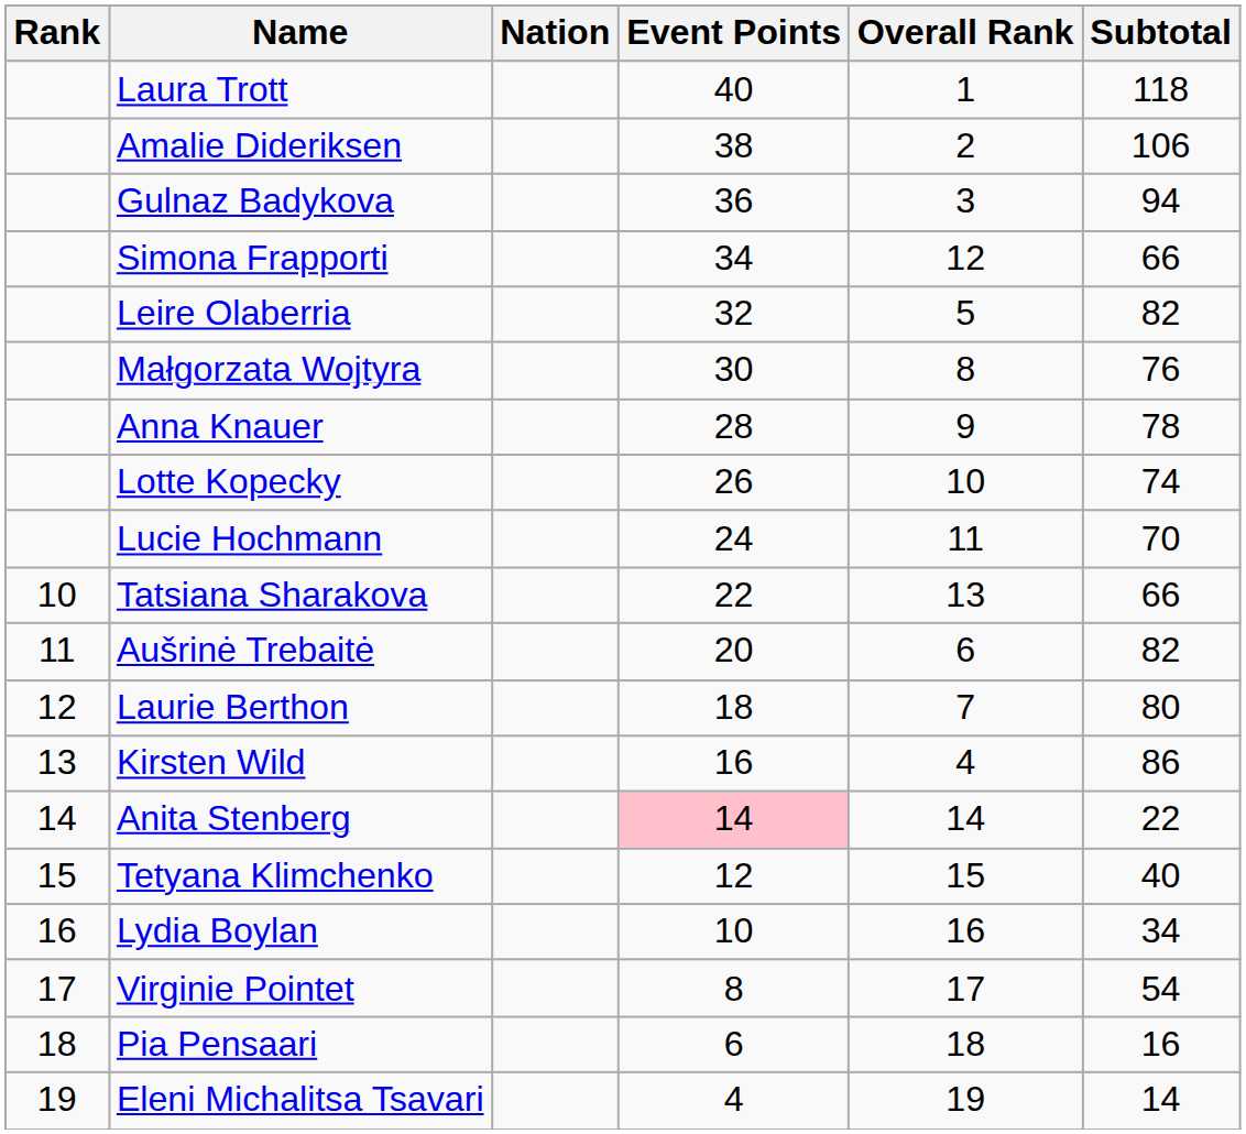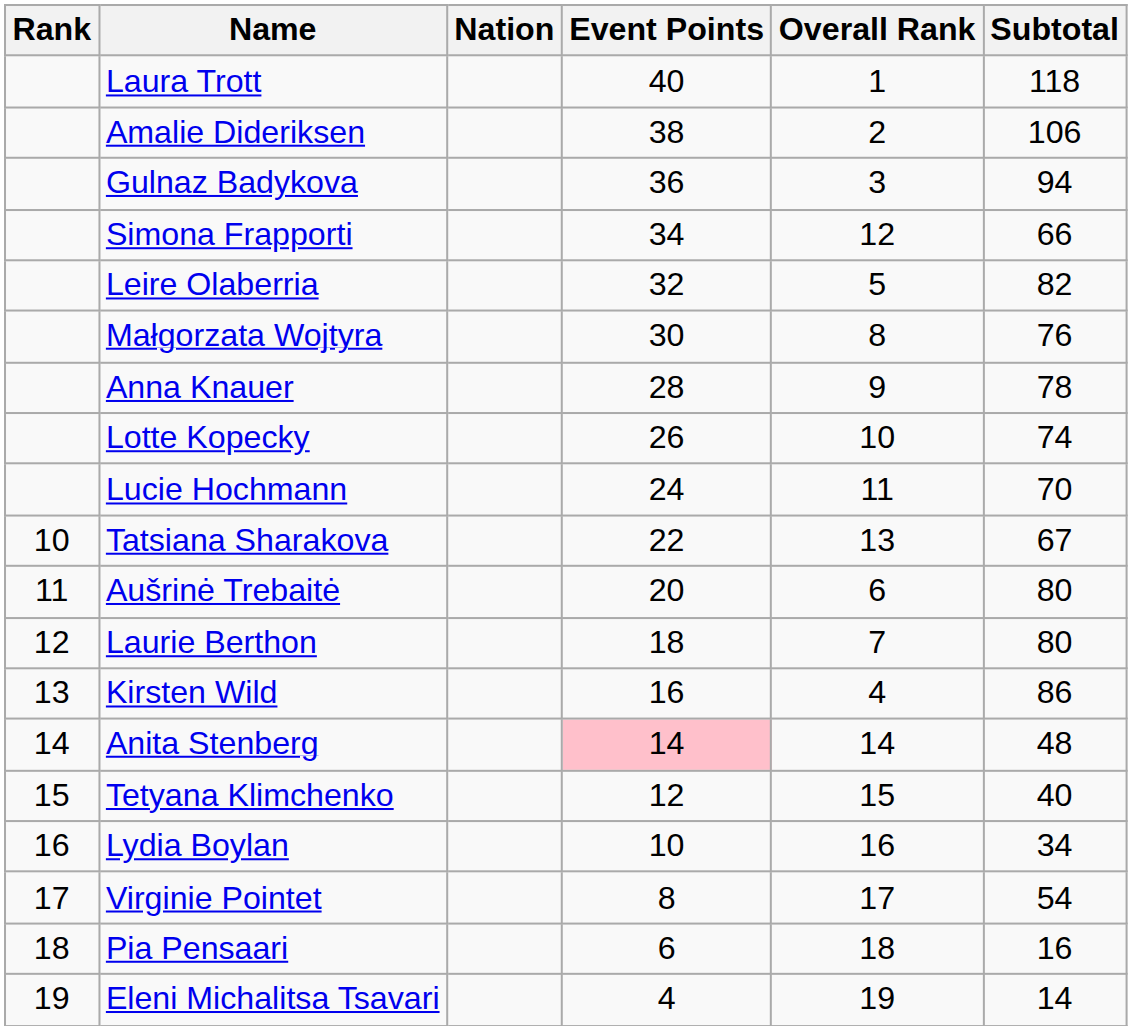 <table class="wikitable sortable" style="text-align:center">
 <tr>
 <th>Rank</th>
 <th>Name</th>
 <th>Nation</th>
 <th>Event Points</th>
 <th>Overall Rank</th>
 <th>Subtotal</th>
 </tr>
 <tr>
 <td></td>
 <td align=left><a href='#'>Laura Trott</a></td>
 <td align=left></td>
 <td>40</td>
 <td>1</td>
 <td>118</td>
 </tr>
 <tr>
 <td></td>
 <td align=left><a href='#'>Amalie Dideriksen</a></td>
 <td align=left></td>
 <td>38</td>
 <td>2</td>
 <td>106</td>
 </tr>
 <tr>
 <td></td>
 <td align=left><a href='#'>Gulnaz Badykova</a></td>
 <td align=left></td>
 <td>36</td>
 <td>3</td>
 <td>94</td>
 </tr>
 <tr>
 <td></td>
 <td align=left><a href='#'>Simona Frapporti</a></td>
 <td align=left></td>
 <td>34</td>
 <td>12</td>
 <td>66</td>
 </tr>
 <tr>
 <td></td>
 <td align=left><a href='#'>Leire Olaberria</a></td>
 <td align=left></td>
 <td>32</td>
 <td>5</td>
 <td>82</td>
 </tr>
 <tr>
 <td></td>
 <td align=left><a href='#'>Małgorzata Wojtyra</a></td>
 <td align=left></td>
 <td>30</td>
 <td>8</td>
 <td>76</td>
 </tr>
 <tr>
 <td></td>
 <td align=left><a href='#'>Anna Knauer</a></td>
 <td align=left></td>
 <td>28</td>
 <td>9</td>
 <td>78</td>
 </tr>
 <tr>
 <td></td>
 <td align=left><a href='#'>Lotte Kopecky</a></td>
 <td align=left></td>
 <td>26</td>
 <td>10</td>
 <td>74</td>
 </tr>
 <tr>
 <td></td>
 <td align=left><a href='#'>Lucie Hochmann</a></td>
 <td align=left></td>
 <td>24</td>
 <td>11</td>
 <td>70</td>
 </tr>
 <tr>
 <td>10</td>
 <td align=left><a href='#'>Tatsiana Sharakova</a></td>
 <td align=left></td>
 <td>22</td>
 <td>13</td>
-<td>66</td>
+<td>67</td>
 </tr>
 <tr>
 <td>11</td>
 <td align=left><a href='#'>Aušrinė Trebaitė</a></td>
 <td align=left></td>
 <td>20</td>
 <td>6</td>
-<td>82</td>
+<td>80</td>
 </tr>
 <tr>
 <td>12</td>
 <td align=left><a href='#'>Laurie Berthon</a></td>
 <td align=left></td>
 <td>18</td>
 <td>7</td>
 <td>80</td>
 </tr>
 <tr>
 <td>13</td>
 <td align=left><a href='#'>Kirsten Wild</a></td>
 <td align=left></td>
 <td>16</td>
 <td>4</td>
 <td>86</td>
 </tr>
 <tr>
 <td>14</td>
 <td align=left><a href='#'>Anita Stenberg</a></td>
 <td align=left></td>
 <td style="background: pink;">14</td>
 <td>14</td>
-<td>22</td>
+<td>48</td>
 </tr>
 <tr>
 <td>15</td>
 <td align=left><a href='#'>Tetyana Klimchenko</a></td>
 <td align=left></td>
 <td>12</td>
 <td>15</td>
 <td>40</td>
 </tr>
 <tr>
 <td>16</td>
 <td align=left><a href='#'>Lydia Boylan</a></td>
 <td align=left></td>
 <td>10</td>
 <td>16</td>
 <td>34</td>
 </tr>
 <tr>
 <td>17</td>
 <td align=left><a href='#'>Virginie Pointet</a></td>
 <td align=left></td>
 <td>8</td>
 <td>17</td>
 <td>54</td>
 </tr>
 <tr>
 <td>18</td>
 <td align=left><a href='#'>Pia Pensaari</a></td>
 <td align=left></td>
 <td>6</td>
 <td>18</td>
 <td>16</td>
 </tr>
 <tr>
 <td>19</td>
 <td align=left><a href='#'>Eleni Michalitsa Tsavari</a></td>
 <td align=left></td>
 <td>4</td>
 <td>19</td>
 <td>14</td>
 </tr>
 </table>
